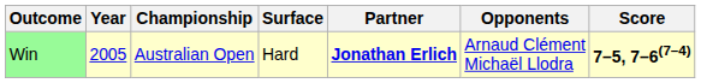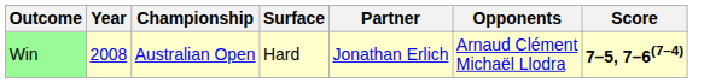 <table class="sortable wikitable">
 <tr>
 <th>Outcome</th>
 <th>Year</th>
 <th>Championship</th>
 <th>Surface</th>
 <th>Partner</th>
 <th>Opponents</th>
 <th class="unsortable">Score</th>
 </tr>
 <tr style="background:#ffc;">
 <td style="background:#98fb98;">Win</td>
-<td><a href='#'>2005</a></td>
+<td><a href='#'>2008</a></td>
 <td><a href='#'>Australian Open</a></td>
 <td>Hard</td>
-<td><strong> <a href='#'>Jonathan Erlich</a></strong></td>
+<td> <a href='#'>Jonathan Erlich</a></td>
 <td> <a href='#'>Arnaud Clément</a><br> <a href='#'>Michaël Llodra</a></td>
 <td><strong>7–5, 7–6<sup>(7–4)</sup></strong></td>
 </tr>
 </table>
